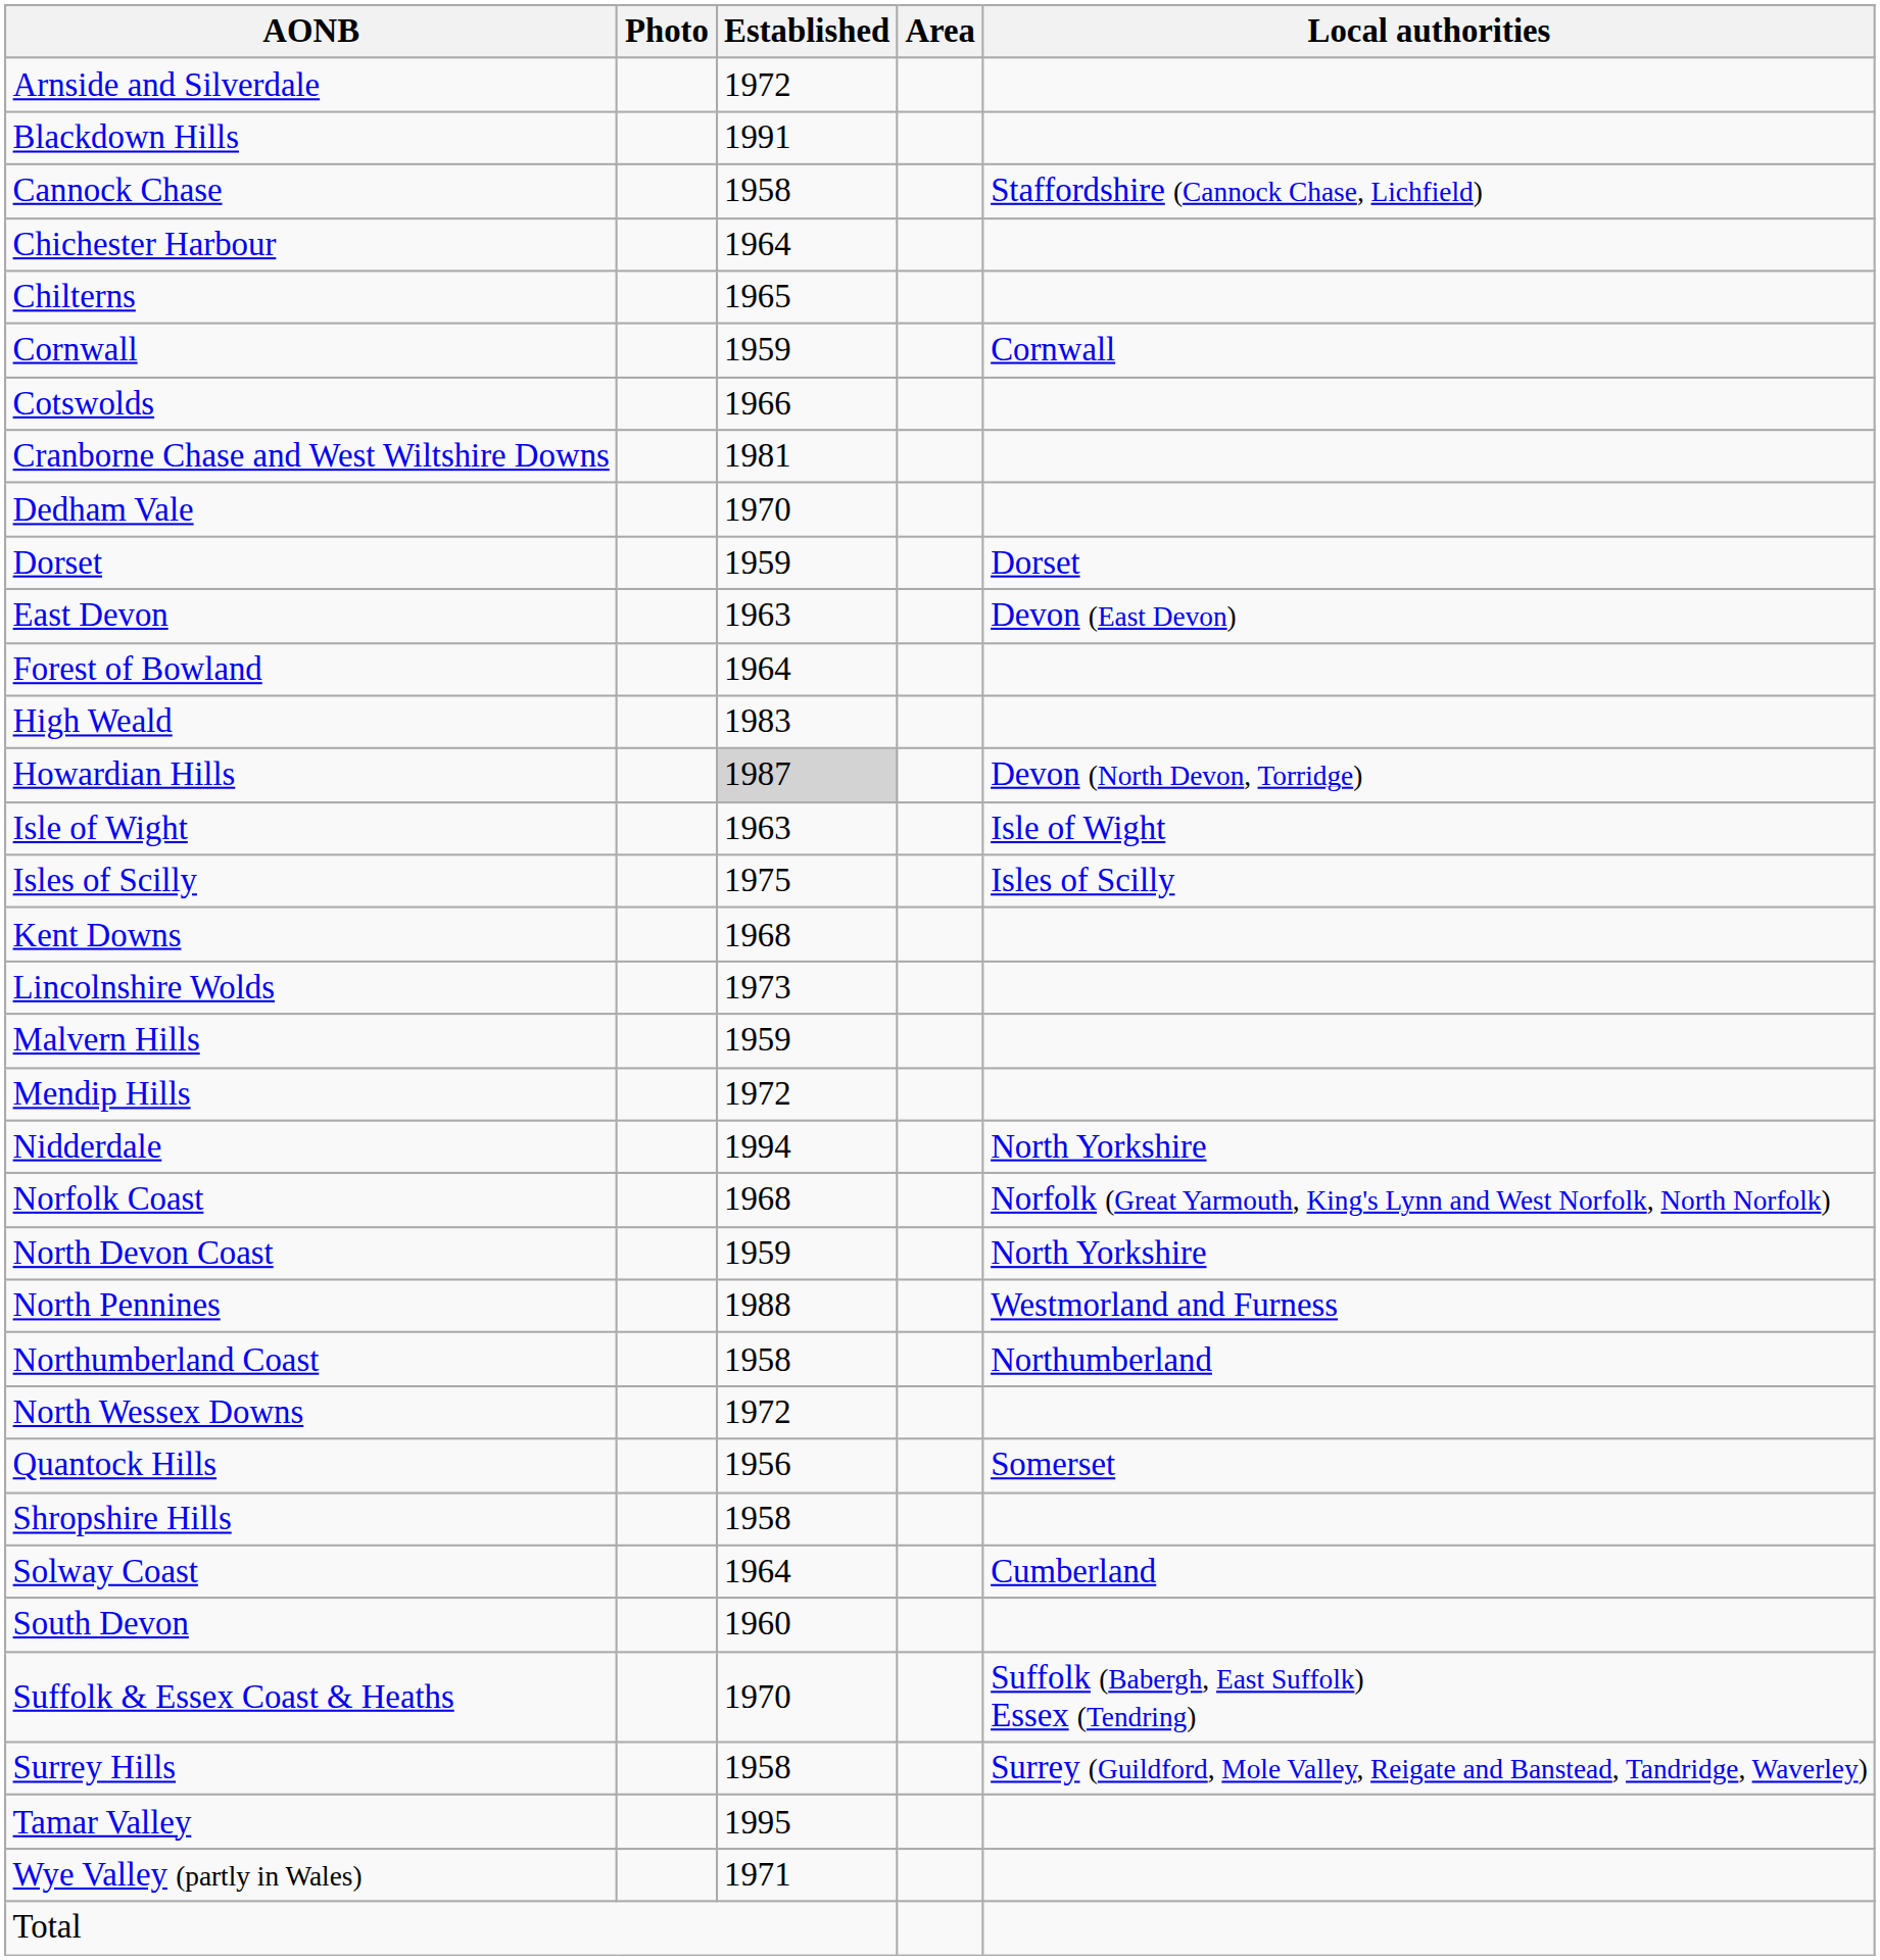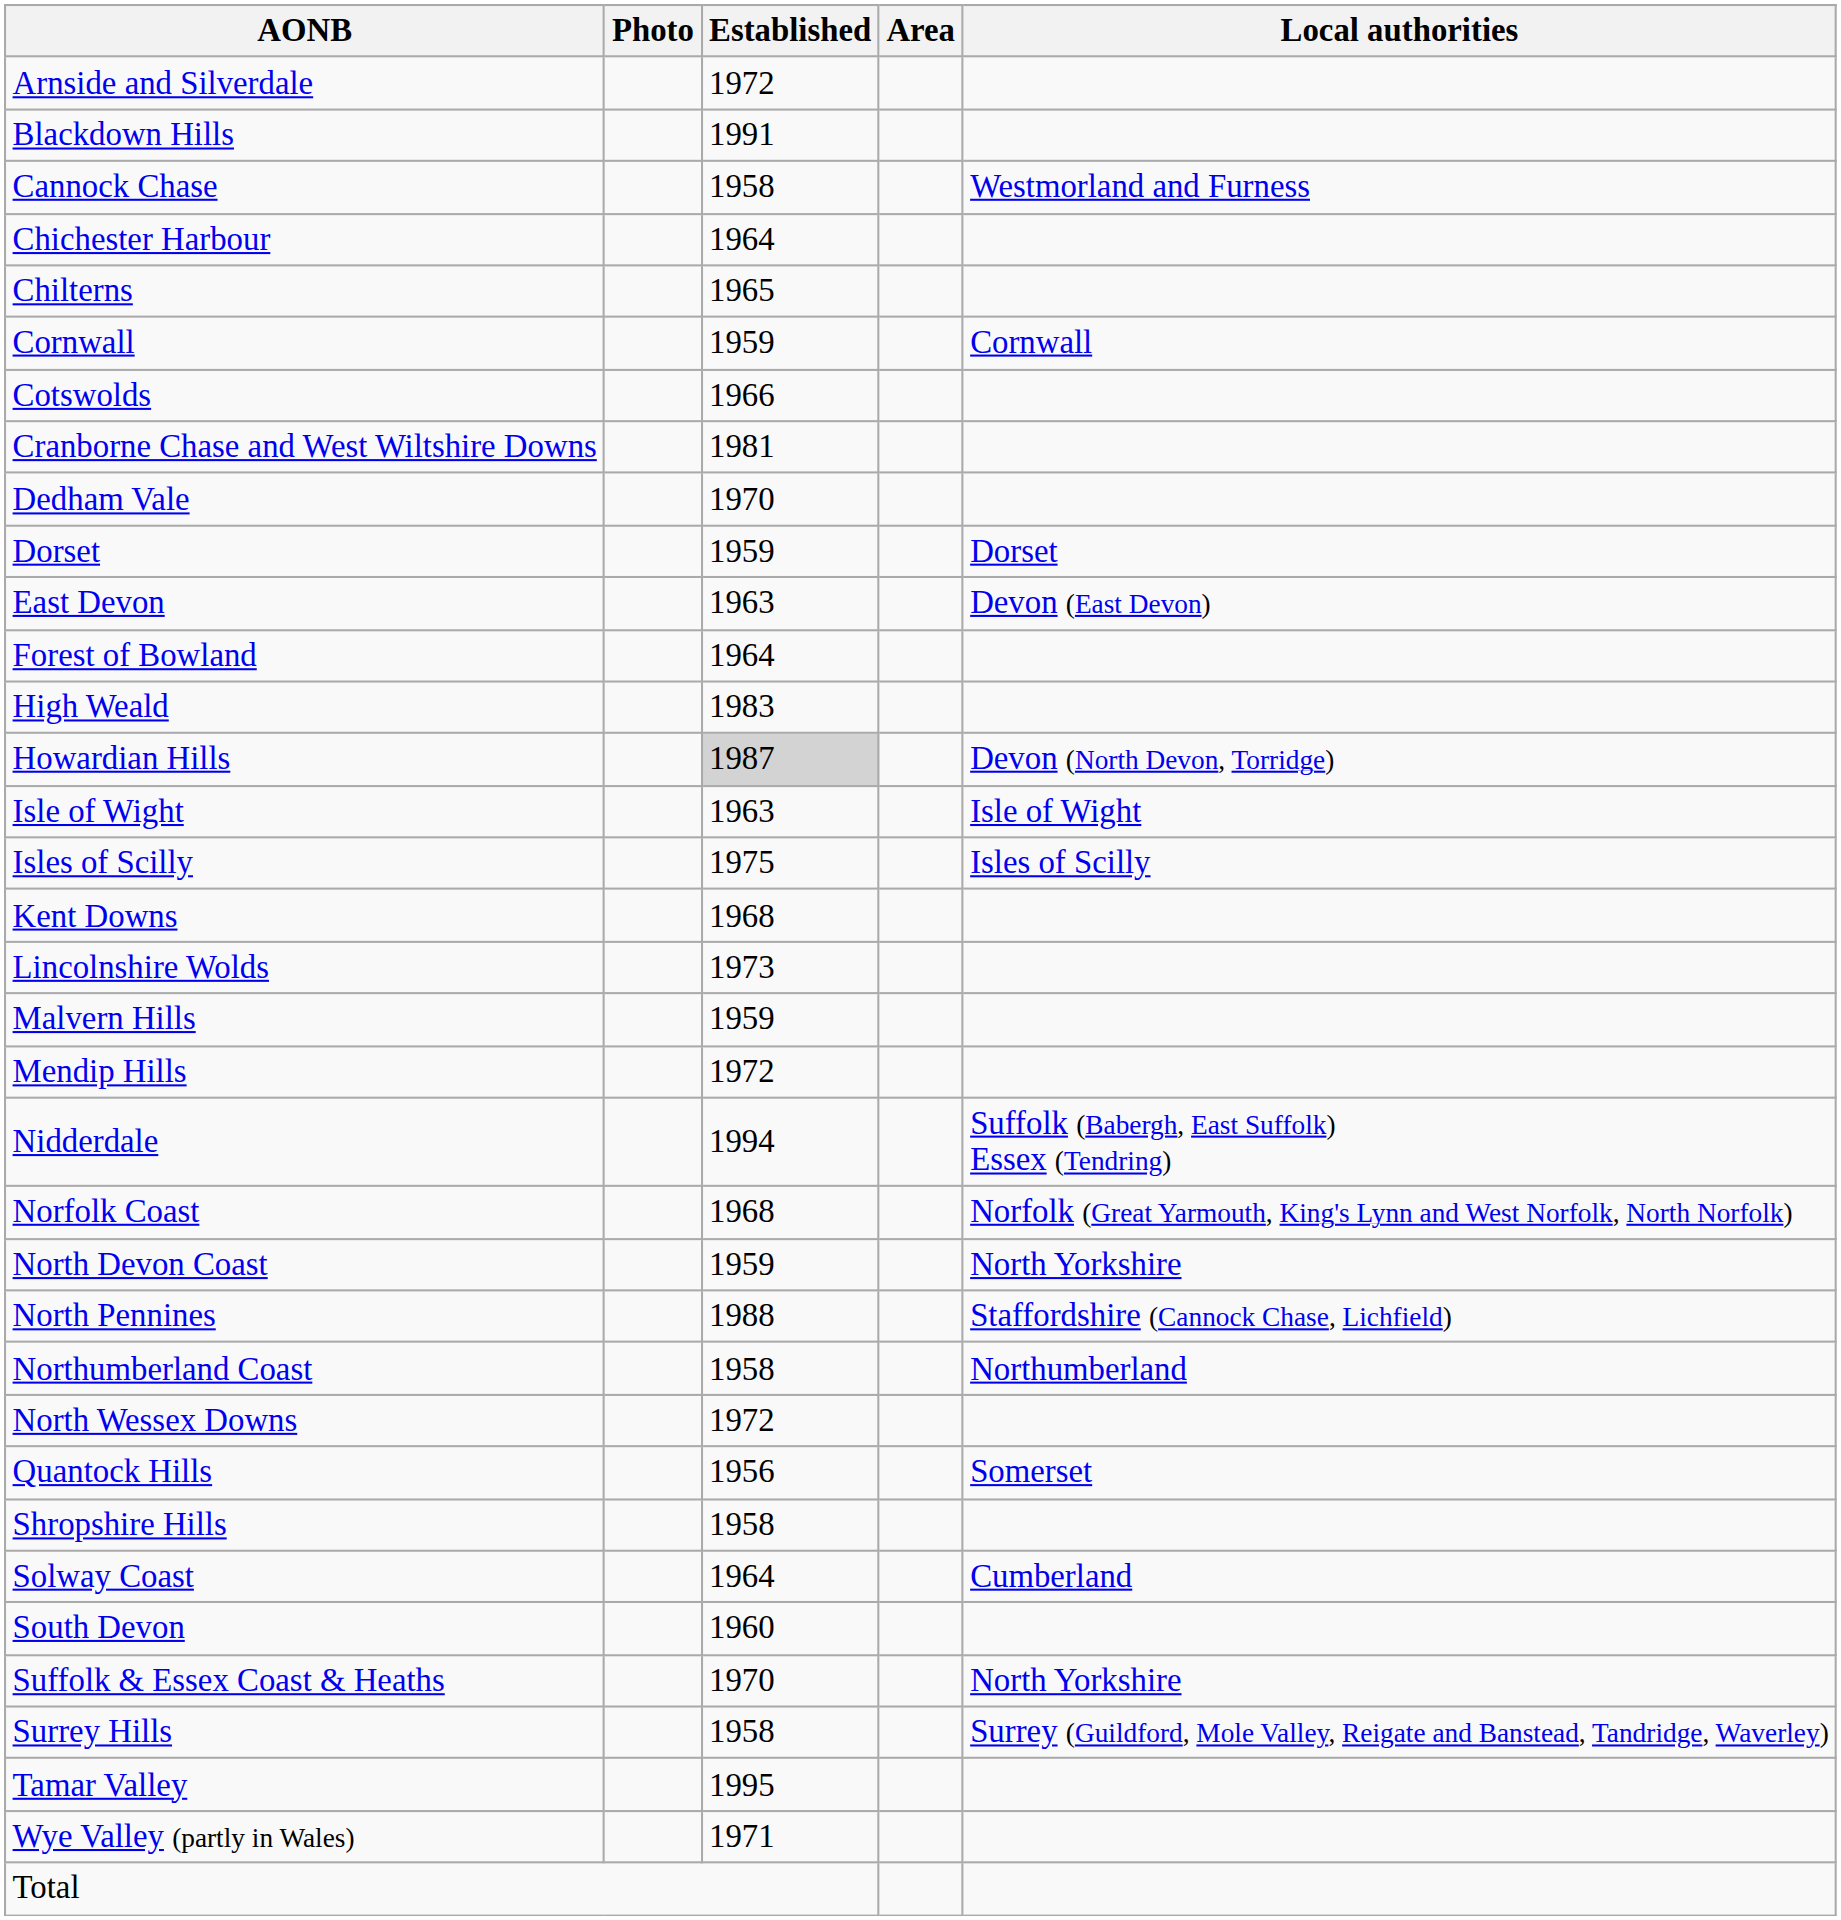 <table class="wikitable sortable">
 <tr>
 <th>AONB</th>
 <th class="unsortable">Photo</th>
 <th>Established</th>
 <th>Area</th>
 <th>Local authorities</th>
 </tr>
 <tr>
 <td><a href='#'>Arnside and Silverdale</a></td>
 <td></td>
 <td>1972</td>
 <td></td>
 <td></td>
 </tr>
 <tr>
 <td><a href='#'>Blackdown Hills</a></td>
 <td></td>
 <td>1991</td>
 <td></td>
 <td></td>
 </tr>
 <tr>
 <td><a href='#'>Cannock Chase</a></td>
 <td></td>
 <td>1958</td>
 <td></td>
-<td><a href='#'>Staffordshire</a> <small>(<a href='#'>Cannock Chase</a>, <a href='#'>Lichfield</a>)</small></td>
+<td><a href='#'>Westmorland and Furness</a></td>
 </tr>
 <tr>
 <td><a href='#'>Chichester Harbour</a></td>
 <td></td>
 <td>1964</td>
 <td></td>
 <td></td>
 </tr>
 <tr>
 <td><a href='#'>Chilterns</a></td>
 <td></td>
 <td>1965</td>
 <td></td>
 <td></td>
 </tr>
 <tr>
 <td><a href='#'>Cornwall</a></td>
 <td></td>
 <td>1959</td>
 <td></td>
 <td><a href='#'>Cornwall</a></td>
 </tr>
 <tr>
 <td><a href='#'>Cotswolds</a></td>
 <td></td>
 <td>1966</td>
 <td></td>
 <td></td>
 </tr>
 <tr>
 <td><a href='#'>Cranborne Chase and West Wiltshire Downs</a></td>
 <td></td>
 <td>1981</td>
 <td></td>
 <td></td>
 </tr>
 <tr>
 <td><a href='#'>Dedham Vale</a></td>
 <td></td>
 <td>1970</td>
 <td></td>
 <td></td>
 </tr>
 <tr>
 <td><a href='#'> Dorset</a></td>
 <td></td>
 <td>1959</td>
 <td></td>
 <td><a href='#'>Dorset</a></td>
 </tr>
 <tr>
 <td><a href='#'>East Devon</a></td>
 <td></td>
 <td>1963</td>
 <td></td>
 <td><a href='#'>Devon</a> <small>(<a href='#'>East Devon</a>)</small></td>
 </tr>
 <tr>
 <td><a href='#'>Forest of Bowland</a></td>
 <td></td>
 <td>1964</td>
 <td></td>
 <td></td>
 </tr>
 <tr>
 <td><a href='#'>High Weald</a></td>
 <td></td>
 <td>1983</td>
 <td></td>
 <td></td>
 </tr>
 <tr>
 <td><a href='#'>Howardian Hills</a></td>
 <td></td>
 <td style="background: lightgrey;">1987</td>
 <td></td>
 <td><a href='#'>Devon</a> <small>(<a href='#'>North Devon</a>, <a href='#'>Torridge</a>)</small></td>
 </tr>
 <tr>
 <td><a href='#'>Isle of Wight</a></td>
 <td></td>
 <td>1963</td>
 <td></td>
 <td><a href='#'>Isle of Wight</a></td>
 </tr>
 <tr>
 <td><a href='#'>Isles of Scilly</a></td>
 <td></td>
 <td>1975</td>
 <td></td>
 <td><a href='#'>Isles of Scilly</a></td>
 </tr>
 <tr>
 <td><a href='#'>Kent Downs</a></td>
 <td></td>
 <td>1968</td>
 <td></td>
 <td></td>
 </tr>
 <tr>
 <td><a href='#'>Lincolnshire Wolds</a></td>
 <td></td>
 <td>1973</td>
 <td></td>
 <td></td>
 </tr>
 <tr>
 <td><a href='#'>Malvern Hills</a></td>
 <td></td>
 <td>1959</td>
 <td></td>
 <td></td>
 </tr>
 <tr>
 <td><a href='#'>Mendip Hills</a></td>
 <td></td>
 <td>1972</td>
 <td></td>
 <td></td>
 </tr>
 <tr>
 <td><a href='#'>Nidderdale</a></td>
 <td></td>
 <td>1994</td>
 <td></td>
-<td><a href='#'>North Yorkshire</a></td>
+<td><a href='#'>Suffolk</a> <small>(<a href='#'>Babergh</a>, <a href='#'>East Suffolk</a>)</small><br> <a href='#'>Essex</a> <small>(<a href='#'>Tendring</a>)</small></td>
 </tr>
 <tr>
 <td><a href='#'>Norfolk Coast</a></td>
 <td></td>
 <td>1968</td>
 <td></td>
 <td><a href='#'>Norfolk</a> <small>(<a href='#'>Great Yarmouth</a>, <a href='#'>King's Lynn and West Norfolk</a>, <a href='#'>North Norfolk</a>)</small></td>
 </tr>
 <tr>
 <td><a href='#'>North Devon Coast</a></td>
 <td></td>
 <td>1959</td>
 <td></td>
 <td><a href='#'>North Yorkshire</a></td>
 </tr>
 <tr>
 <td><a href='#'>North Pennines</a></td>
 <td></td>
 <td>1988</td>
 <td></td>
-<td><a href='#'>Westmorland and Furness</a></td>
+<td><a href='#'>Staffordshire</a> <small>(<a href='#'>Cannock Chase</a>, <a href='#'>Lichfield</a>)</small></td>
 </tr>
 <tr>
 <td><a href='#'>Northumberland Coast</a></td>
 <td></td>
 <td>1958</td>
 <td></td>
 <td><a href='#'>Northumberland</a></td>
 </tr>
 <tr>
 <td><a href='#'>North Wessex Downs</a></td>
 <td></td>
 <td>1972</td>
 <td></td>
 <td></td>
 </tr>
 <tr>
 <td><a href='#'>Quantock Hills</a></td>
 <td></td>
 <td>1956</td>
 <td></td>
 <td><a href='#'>Somerset</a></td>
 </tr>
 <tr>
 <td><a href='#'>Shropshire Hills</a></td>
 <td></td>
 <td>1958</td>
 <td></td>
 <td></td>
 </tr>
 <tr>
 <td><a href='#'>Solway Coast</a></td>
 <td></td>
 <td>1964</td>
 <td></td>
 <td><a href='#'>Cumberland</a></td>
 </tr>
 <tr>
 <td><a href='#'>South Devon</a></td>
 <td></td>
 <td>1960</td>
 <td></td>
 <td></td>
 </tr>
 <tr>
 <td><a href='#'>Suffolk & Essex Coast & Heaths</a></td>
 <td></td>
 <td>1970</td>
 <td></td>
-<td><a href='#'>Suffolk</a> <small>(<a href='#'>Babergh</a>, <a href='#'>East Suffolk</a>)</small><br> <a href='#'>Essex</a> <small>(<a href='#'>Tendring</a>)</small></td>
+<td><a href='#'>North Yorkshire</a></td>
 </tr>
 <tr>
 <td><a href='#'>Surrey Hills</a></td>
 <td></td>
 <td>1958</td>
 <td></td>
 <td><a href='#'>Surrey</a> <small>(<a href='#'>Guildford</a>, <a href='#'>Mole Valley</a>, <a href='#'>Reigate and Banstead</a>, <a href='#'>Tandridge</a>, <a href='#'>Waverley</a>)</small></td>
 </tr>
 <tr>
 <td><a href='#'>Tamar Valley</a></td>
 <td></td>
 <td>1995</td>
 <td></td>
 <td></td>
 </tr>
 <tr>
 <td><a href='#'>Wye Valley</a> <small>(partly in Wales)</small></td>
 <td></td>
 <td>1971</td>
 <td></td>
 <td></td>
 </tr>
 <tr class="sortbottom">
 <td colspan="3">Total</td>
 <td></td>
 </tr>
 </table>
